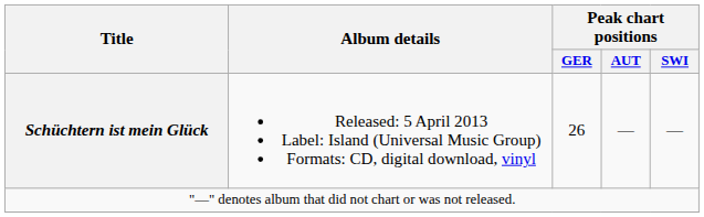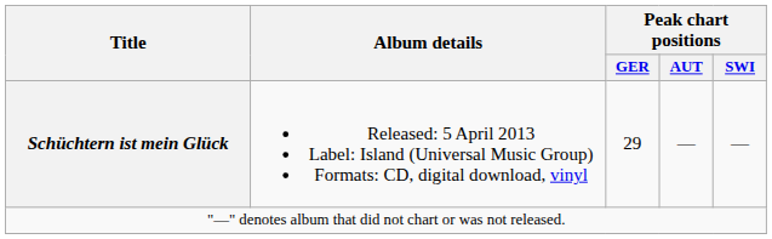 <table class="wikitable plainrowheaders" style="text-align:center;">
 <tr>
 <th scope="col" rowspan="2" style="width:13em;">Title</th>
 <th scope="col" rowspan="2" style="width:19em;">Album details</th>
 <th scope="col" colspan="3">Peak chart positions</th>
 </tr>
 <tr>
 <th scope="col" style="width:3em;font-size:85%;"><a href='#'>GER</a><br></th>
 <th scope="col" style="width:3em;font-size:85%;"><a href='#'>AUT</a><br></th>
 <th scope="col" style="width:3em;font-size:85%;"><a href='#'>SWI</a><br></th>
 </tr>
 <tr>
 <th scope="row"><em>Schüchtern ist mein Glück</em></th>
 <td><br><ul><li>Released: 5 April 2013</li><li>Label: Island (Universal Music Group)</li><li>Formats: CD, digital download, <a href='#'>vinyl</a></li></ul></td>
-<td>26</td>
+<td>29</td>
 <td>—</td>
 <td>—</td>
 </tr>
 <tr>
 <td colspan="18" style="font-size:85%">"—" denotes album that did not chart or was not released.</td>
 </tr>
 <tr>
 </tr>
 </table>
